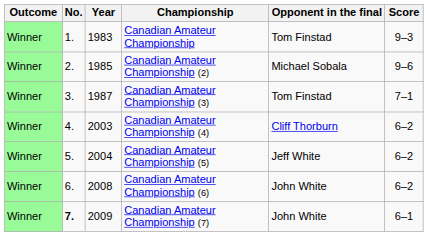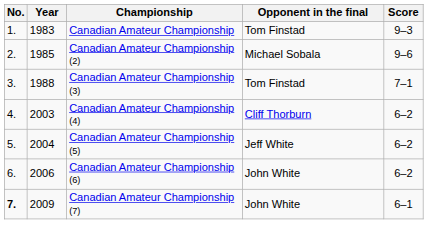 <table class="wikitable">
 <tr>
-<th width="80">Outcome</th>
 <th width="20">No.</th>
 <th width="50">Year</th>
 <th width="250">Championship</th>
 <th width="200">Opponent in the final</th>
 <th width="50">Score</th>
 </tr>
 <tr>
-<td style="background:#98FB98">Winner</td>
 <td>1.</td>
 <td>1983</td>
 <td><a href='#'>Canadian Amateur Championship</a></td>
 <td> Tom Finstad</td>
 <td align="center">9–3</td>
 </tr>
 <tr>
-<td style="background:#98FB98">Winner</td>
 <td>2.</td>
 <td>1985</td>
 <td><a href='#'>Canadian Amateur Championship</a> <small>(2)</small></td>
 <td> Michael Sobala</td>
 <td align="center">9–6</td>
 </tr>
 <tr>
-<td style="background:#98FB98">Winner</td>
 <td>3.</td>
-<td>1987</td>
+<td>1988</td>
 <td><a href='#'>Canadian Amateur Championship</a> <small>(3)</small></td>
 <td> Tom Finstad</td>
 <td align="center">7–1</td>
 </tr>
 <tr>
-<td style="background:#98FB98">Winner</td>
 <td>4.</td>
 <td>2003</td>
 <td><a href='#'>Canadian Amateur Championship</a> <small>(4)</small></td>
 <td> <a href='#'>Cliff Thorburn</a></td>
 <td align="center">6–2</td>
 </tr>
 <tr>
-<td style="background:#98FB98">Winner</td>
 <td>5.</td>
 <td>2004</td>
 <td><a href='#'>Canadian Amateur Championship</a> <small>(5)</small></td>
 <td> Jeff White</td>
 <td align="center">6–2</td>
 </tr>
 <tr>
-<td style="background:#98FB98">Winner</td>
 <td>6.</td>
-<td>2008</td>
+<td>2006</td>
 <td><a href='#'>Canadian Amateur Championship</a> <small>(6)</small></td>
 <td> John White</td>
 <td align="center">6–2</td>
 </tr>
 <tr>
-<td style="background:#98FB98">Winner</td>
 <td><strong>7.</strong></td>
 <td>2009</td>
 <td><a href='#'>Canadian Amateur Championship</a> <small>(7)</small></td>
 <td> John White</td>
 <td align="center">6–1</td>
 </tr>
 </table>
